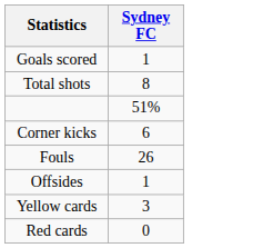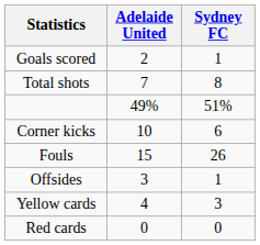 <table class="wikitable" style="text-align: center">
 <tr>
 <th width=100>Statistics</th>
+<th width=70><a href='#'>Adelaide United</a></th>
 <th width=70><a href='#'>Sydney FC</a></th>
 </tr>
 <tr>
 <td>Goals scored</td>
+<td>2</td>
 <td>1</td>
 </tr>
 <tr>
 <td>Total shots</td>
+<td>7</td>
 <td>8</td>
 </tr>
 <tr>
 <td></td>
+<td>49%</td>
 <td>51%</td>
 </tr>
 <tr>
 <td>Corner kicks</td>
+<td>10</td>
 <td>6</td>
 </tr>
 <tr>
 <td>Fouls</td>
+<td>15</td>
 <td>26</td>
 </tr>
 <tr>
 <td>Offsides</td>
+<td>3</td>
 <td>1</td>
 </tr>
 <tr>
 <td>Yellow cards</td>
+<td>4</td>
 <td>3</td>
 </tr>
 <tr>
 <td>Red cards</td>
 <td>0</td>
+<td>0</td>
 </tr>
 </table>
